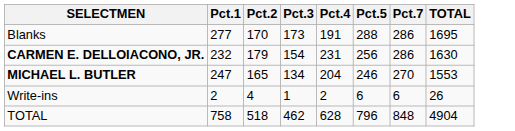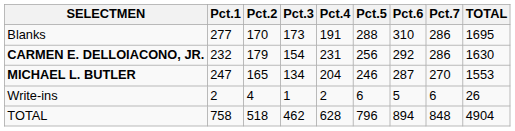 <table class="wikitable" left; margin-left:1em">
 <tr>
 <th>SELECTMEN</th>
 <th>Pct.1</th>
 <th>Pct.2</th>
 <th>Pct.3</th>
 <th>Pct.4</th>
 <th>Pct.5</th>
+<th>Pct.6</th>
 <th>Pct.7</th>
 <th>TOTAL</th>
 </tr>
 <tr>
 <td>Blanks</td>
 <td>277</td>
 <td>170</td>
 <td>173</td>
 <td>191</td>
 <td>288</td>
+<td>310</td>
 <td>286</td>
 <td>1695</td>
 </tr>
 <tr>
 <td><strong>CARMEN E. DELLOIACONO, JR.</strong></td>
 <td>232</td>
 <td>179</td>
 <td>154</td>
 <td>231</td>
 <td>256</td>
+<td>292</td>
 <td>286</td>
 <td>1630</td>
 </tr>
 <tr>
 <td><strong>MICHAEL L. BUTLER</strong></td>
 <td>247</td>
 <td>165</td>
 <td>134</td>
 <td>204</td>
 <td>246</td>
+<td>287</td>
 <td>270</td>
 <td>1553</td>
 </tr>
 <tr>
 <td>Write-ins</td>
 <td>2</td>
 <td>4</td>
 <td>1</td>
 <td>2</td>
 <td>6</td>
+<td>5</td>
 <td>6</td>
 <td>26</td>
 </tr>
 <tr>
 <td>TOTAL</td>
 <td>758</td>
 <td>518</td>
 <td>462</td>
 <td>628</td>
 <td>796</td>
+<td>894</td>
 <td>848</td>
 <td>4904</td>
 </tr>
 </table>
